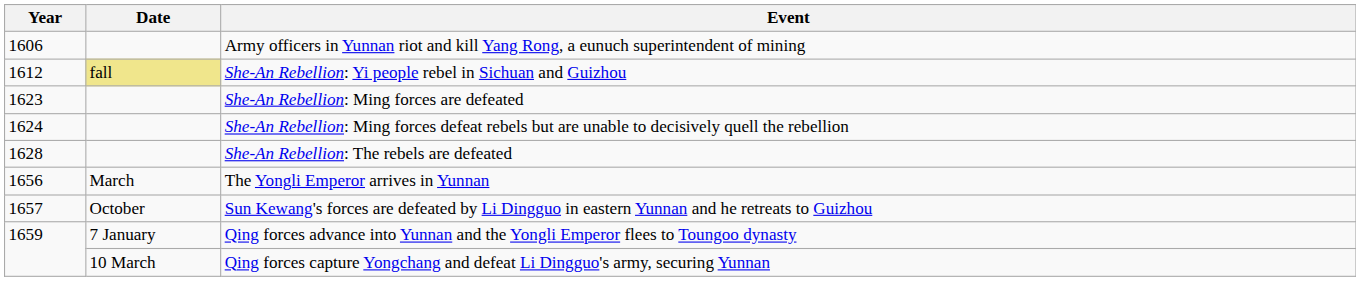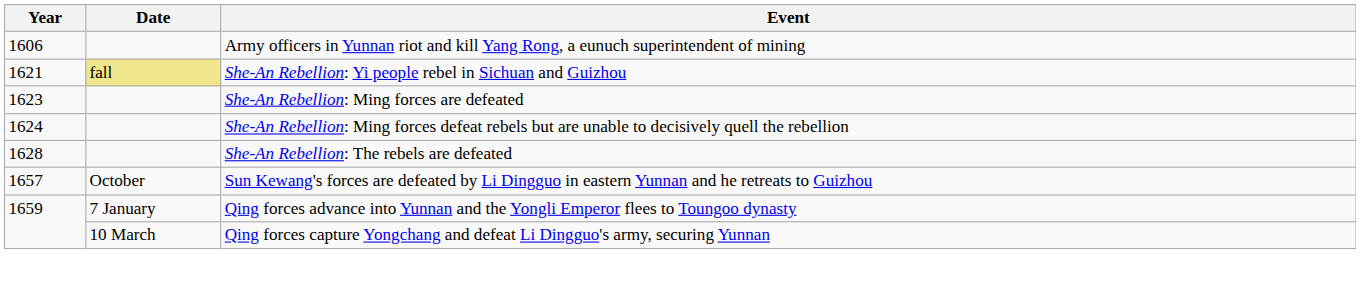 <table class="wikitable" width="100%">
 <tr>
 <th style="width:6%">Year</th>
 <th style="width:10%">Date</th>
 <th>Event</th>
 </tr>
 <tr>
 <td>1606</td>
 <td></td>
 <td>Army officers in <a href='#'>Yunnan</a> riot and kill <a href='#'>Yang Rong</a>, a eunuch superintendent of mining</td>
 </tr>
 <tr>
-<td>1612</td>
+<td>1621</td>
 <td style="background: khaki;">fall</td>
 <td><em><a href='#'>She-An Rebellion</a></em>: <a href='#'>Yi people</a> rebel in <a href='#'>Sichuan</a> and <a href='#'>Guizhou</a></td>
 </tr>
 <tr>
 <td>1623</td>
 <td></td>
 <td><em><a href='#'>She-An Rebellion</a></em>: Ming forces are defeated</td>
 </tr>
 <tr>
 <td>1624</td>
 <td></td>
 <td><em><a href='#'>She-An Rebellion</a></em>: Ming forces defeat rebels but are unable to decisively quell the rebellion</td>
 </tr>
 <tr>
 <td>1628</td>
 <td></td>
 <td><em><a href='#'>She-An Rebellion</a></em>: The rebels are defeated</td>
 </tr>
 <tr>
-<td>1656</td>
-<td>March</td>
-<td>The <a href='#'>Yongli Emperor</a> arrives in <a href='#'>Yunnan</a></td>
-</tr>
-<tr>
 <td>1657</td>
 <td>October</td>
 <td><a href='#'>Sun Kewang</a>'s forces are defeated by <a href='#'>Li Dingguo</a> in eastern <a href='#'>Yunnan</a> and he retreats to <a href='#'>Guizhou</a></td>
 </tr>
 <tr>
 <td rowspan="2" valign="top">1659</td>
 <td>7 January</td>
 <td><a href='#'>Qing</a> forces advance into <a href='#'>Yunnan</a> and the <a href='#'>Yongli Emperor</a> flees to <a href='#'>Toungoo dynasty</a></td>
 </tr>
 <tr>
 <td>10 March</td>
 <td><a href='#'>Qing</a> forces capture <a href='#'>Yongchang</a> and defeat <a href='#'>Li Dingguo</a>'s army, securing <a href='#'>Yunnan</a></td>
 </tr>
 </table>
